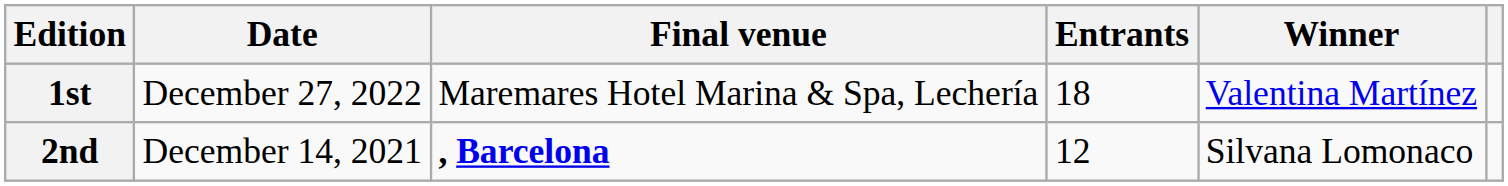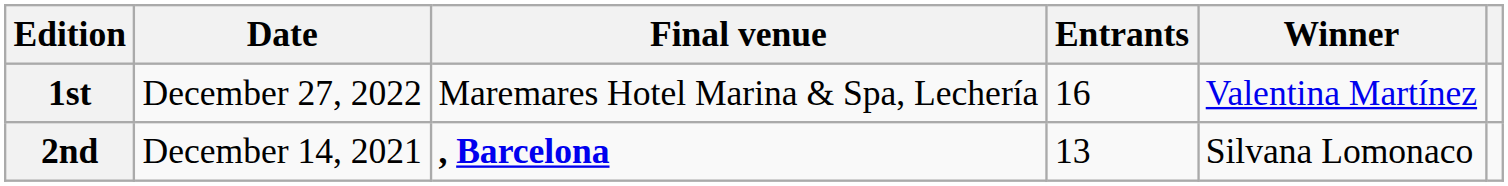 <table class="wikitable defaultcenter col2left col3left col5left" style="font-size:95%;">
 <tr>
 <th>Edition</th>
 <th>Date</th>
 <th>Final venue</th>
 <th>Entrants</th>
 <th>Winner</th>
 <th></th>
 </tr>
 <tr>
 <th>1st</th>
 <td>December 27, 2022</td>
 <td>Maremares Hotel Marina & Spa, Lechería</td>
-<td>18</td>
+<td>16</td>
 <td><a href='#'>Valentina Martínez</a></td>
 <td></td>
 </tr>
 <tr>
 <th>2nd</th>
 <td>December 14, 2021</td>
 <td><strong>, <a href='#'>Barcelona</a></strong></td>
-<td>12</td>
+<td>13</td>
 <td>Silvana Lomonaco</td>
 <td></td>
 </tr>
 </table>
